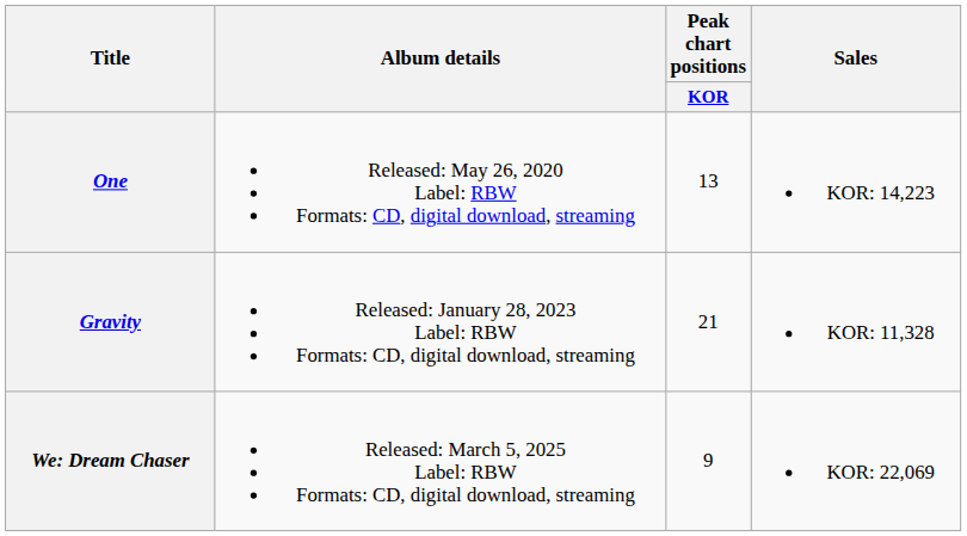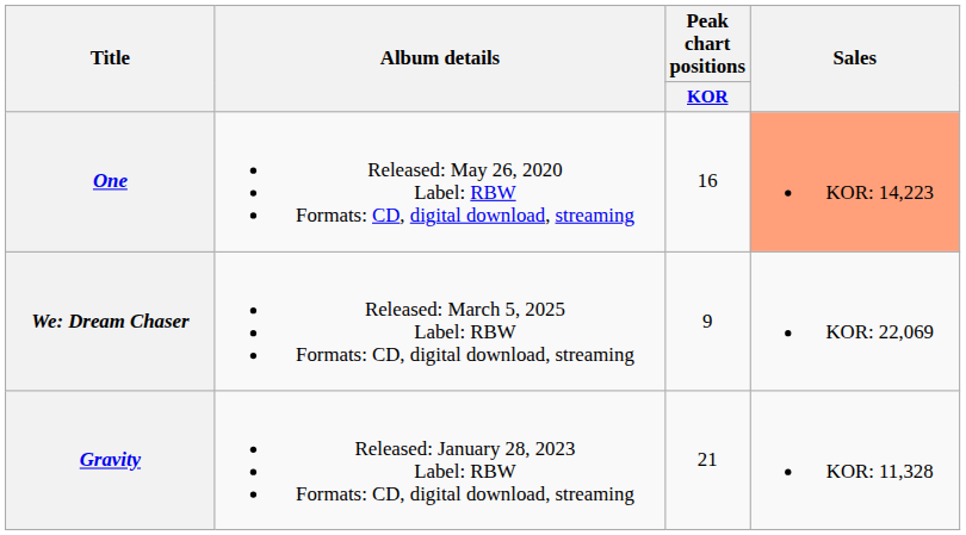 <table class="wikitable plainrowheaders" style="text-align:center;">
 <tr>
 <th rowspan="2" style="width:10em;">Title</th>
 <th rowspan="2" style="width:22em;">Album details</th>
 <th scope="col" colspan="1">Peak chart positions</th>
 <th rowspan="2" style="width:10em;">Sales</th>
 </tr>
 <tr>
 <th scope="col" style="width:3em;font-size:90%;"><a href='#'>KOR</a><br></th>
 </tr>
 <tr>
 <th scope=row><em><a href='#'>One</a></em></th>
 <td><br><ul><li>Released: May 26, 2020</li><li>Label: <a href='#'>RBW</a></li><li>Formats: <a href='#'>CD</a>, <a href='#'>digital download</a>, <a href='#'>streaming</a></li></ul></td>
-<td>13</td>
-<td><br><ul><li>KOR: 14,223</li></ul></td>
+<td>16</td>
+<td style="background: lightsalmon;"><br><ul><li>KOR: 14,223</li></ul></td>
+</tr>
+<tr>
+<th scope=row><em>We: Dream Chaser</em></th>
+<td><br><ul><li>Released: March 5, 2025</li><li>Label: RBW</li><li>Formats: CD, digital download, streaming</li></ul></td>
+<td>9</td>
+<td><br><ul><li>KOR: 22,069</li></ul></td>
 </tr>
 <tr>
 <th scope=row><em><a href='#'>Gravity</a></em></th>
 <td><br><ul><li>Released: January 28, 2023</li><li>Label: RBW</li><li>Formats: CD, digital download, streaming</li></ul></td>
 <td>21</td>
 <td><br><ul><li>KOR: 11,328</li></ul></td>
 </tr>
-<tr>
-<th scope=row><em>We: Dream Chaser</em></th>
-<td><br><ul><li>Released: March 5, 2025</li><li>Label: RBW</li><li>Formats: CD, digital download, streaming</li></ul></td>
-<td>9</td>
-<td><br><ul><li>KOR: 22,069</li></ul></td>
-</tr>
 </table>
